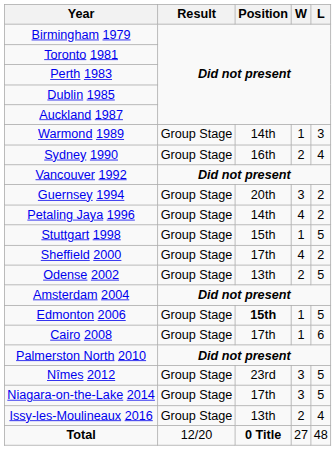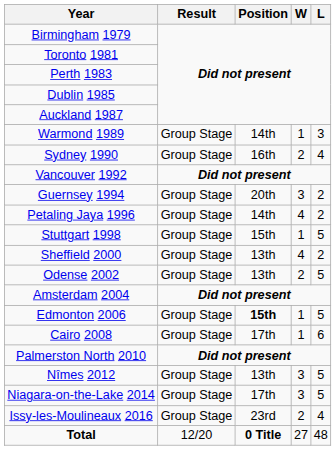 <table class="wikitable" style="text-align: center;">
 <tr>
 <th>Year</th>
 <th>Result</th>
 <th>Position</th>
 <th>W</th>
 <th>L</th>
 </tr>
 <tr>
 <td> <a href='#'>Birmingham</a> <a href='#'>1979</a></td>
 <td rowspan="5" colspan="4" align="center"><strong><em>Did not present</em></strong></td>
 </tr>
 <tr>
 <td> <a href='#'>Toronto</a> <a href='#'>1981</a></td>
 </tr>
 <tr>
 <td> <a href='#'>Perth</a> <a href='#'>1983</a></td>
 </tr>
 <tr>
 <td> <a href='#'>Dublin</a> <a href='#'>1985</a></td>
 </tr>
 <tr>
 <td> <a href='#'>Auckland</a> <a href='#'>1987</a></td>
 </tr>
 <tr>
 <td> <a href='#'>Warmond</a> <a href='#'>1989</a></td>
 <td>Group Stage</td>
 <td>14th</td>
 <td>1</td>
 <td>3</td>
 </tr>
 <tr>
 <td> <a href='#'>Sydney</a> <a href='#'>1990</a></td>
 <td>Group Stage</td>
 <td>16th</td>
 <td>2</td>
 <td>4</td>
 </tr>
 <tr>
 <td> <a href='#'>Vancouver</a> <a href='#'>1992</a></td>
 <td colspan="4" align="center"><strong><em>Did not present</em></strong></td>
 </tr>
 <tr>
 <td> <a href='#'>Guernsey</a> <a href='#'>1994</a></td>
 <td>Group Stage</td>
 <td>20th</td>
 <td>3</td>
 <td>2</td>
 </tr>
 <tr>
 <td> <a href='#'>Petaling Jaya</a> <a href='#'>1996</a></td>
 <td>Group Stage</td>
 <td>14th</td>
 <td>4</td>
 <td>2</td>
 </tr>
 <tr>
 <td> <a href='#'>Stuttgart</a> <a href='#'>1998</a></td>
 <td>Group Stage</td>
 <td>15th</td>
 <td>1</td>
 <td>5</td>
 </tr>
 <tr>
 <td> <a href='#'>Sheffield</a> <a href='#'>2000</a></td>
 <td>Group Stage</td>
-<td>17th</td>
+<td>13th</td>
 <td>4</td>
 <td>2</td>
 </tr>
 <tr>
 <td> <a href='#'>Odense</a> <a href='#'>2002</a></td>
 <td>Group Stage</td>
 <td>13th</td>
 <td>2</td>
 <td>5</td>
 </tr>
 <tr>
 <td> <a href='#'>Amsterdam</a> <a href='#'>2004</a></td>
 <td colspan="4" align="center"><strong><em>Did not present</em></strong></td>
 </tr>
 <tr>
 <td> <a href='#'>Edmonton</a> <a href='#'>2006</a></td>
 <td>Group Stage</td>
 <td><strong>15th</strong></td>
 <td>1</td>
 <td>5</td>
 </tr>
 <tr>
 <td> <a href='#'>Cairo</a> <a href='#'>2008</a></td>
 <td>Group Stage</td>
 <td>17th</td>
 <td>1</td>
 <td>6</td>
 </tr>
 <tr>
 <td> <a href='#'>Palmerston North</a> <a href='#'>2010</a></td>
 <td colspan="4" align="center"><strong><em>Did not present</em></strong></td>
 </tr>
 <tr>
 <td> <a href='#'>Nîmes</a> <a href='#'>2012</a></td>
 <td>Group Stage</td>
-<td>23rd</td>
+<td>13th</td>
 <td>3</td>
 <td>5</td>
 </tr>
 <tr>
 <td> <a href='#'>Niagara-on-the-Lake</a> <a href='#'>2014</a></td>
 <td>Group Stage</td>
 <td>17th</td>
 <td>3</td>
 <td>5</td>
 </tr>
 <tr>
 <td> <a href='#'>Issy-les-Moulineaux</a> <a href='#'>2016</a></td>
 <td>Group Stage</td>
-<td>13th</td>
+<td>23rd</td>
 <td>2</td>
 <td>4</td>
 </tr>
 <tr>
 <td><strong>Total</strong></td>
 <td>12/20</td>
 <td><strong>0 Title</strong></td>
 <td>27</td>
 <td>48</td>
 </tr>
 </table>
